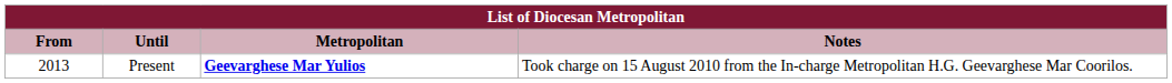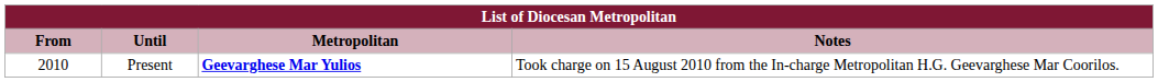 <table class="wikitable" style="width: 95%;">
 <tr>
 <th colspan="4" style="background-color: #7F1734; color: white;">List of Diocesan Metropolitan</th>
 </tr>
 <tr>
 <th style="background-color: #D4B1BB; width: 8%;">From</th>
 <th style="background-color: #D4B1BB; width: 8%;">Until</th>
 <th style="background-color: #D4B1BB; width: 26%;">Metropolitan</th>
 <th style="background-color: #D4B1BB; width: 53%;">Notes</th>
 </tr>
 <tr valign="top" style="background-color: white;">
-<td style="text-align: center;">2013</td>
+<td style="text-align: center;">2010</td>
 <td style="text-align: center;">Present</td>
 <td><strong><a href='#'>Geevarghese Mar Yulios</a></strong></td>
 <td>Took charge on 15 August 2010 from the In-charge Metropolitan H.G. Geevarghese Mar Coorilos.</td>
 </tr>
 </table>
